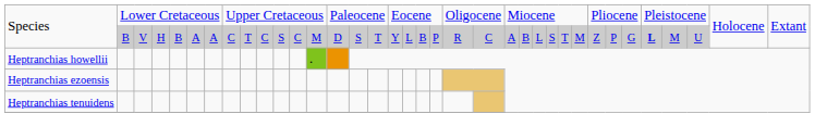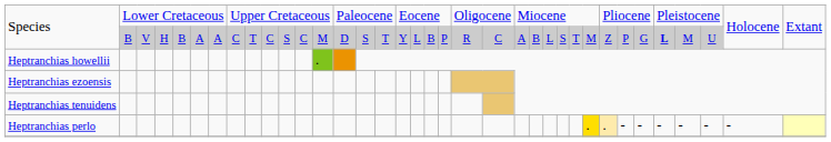 <table class="wikitable">
 <tr>
 <td rowspan="2">Species</td>
 <td colspan ="6"><a href='#'>Lower Cretaceous</a></td>
 <td colspan ="6"><a href='#'>Upper Cretaceous</a></td>
 <td colspan ="3"><a href='#'>Paleocene</a></td>
 <td colspan ="4"><a href='#'>Eocene</a></td>
 <td colspan ="2"><a href='#'>Oligocene</a></td>
 <td colspan ="6"><a href='#'>Miocene</a></td>
 <td colspan ="3"><a href='#'>Pliocene</a></td>
 <td colspan="3"><a href='#'>Pleistocene</a></td>
 <td rowspan="2"><a href='#'>Holocene</a></td>
 <td rowspan="2"><a href='#'>Extant</a></td>
 </tr>
 <tr align="center" bgcolor="cccccc">
 <td><small><a href='#'>B</a></small></td>
 <td><small><a href='#'>V</a></small></td>
 <td><small><a href='#'>H</a></small></td>
 <td><small><a href='#'>B</a></small></td>
 <td><small><a href='#'>A</a></small></td>
 <td><small><a href='#'>A</a></small></td>
 <td><small><a href='#'>C</a></small></td>
 <td><small><a href='#'>T</a></small></td>
 <td><small><a href='#'>C</a></small></td>
 <td><small><a href='#'>S</a></small></td>
 <td><small><a href='#'>C</a></small></td>
 <td><small><a href='#'>M</a></small></td>
 <td><small><a href='#'>D</a></small></td>
 <td><small><a href='#'>S</a></small></td>
 <td><small><a href='#'>T</a></small></td>
 <td><small><a href='#'>Y</a></small></td>
 <td><small><a href='#'>L</a></small></td>
 <td><small><a href='#'>B</a></small></td>
 <td><small><a href='#'>P</a></small></td>
 <td><small><a href='#'>R</a></small></td>
 <td><small><a href='#'>C</a></small></td>
 <td><small><a href='#'>A</a></small></td>
 <td><small><a href='#'>B</a></small></td>
 <td><small><a href='#'>L</a></small></td>
 <td><small><a href='#'>S</a></small></td>
 <td><small><a href='#'>T</a></small></td>
 <td><small><a href='#'>M</a></small></td>
 <td><small><a href='#'>Z</a></small></td>
 <td><small><a href='#'>P</a></small></td>
 <td><small><a href='#'>G</a></small></td>
 <td><strong><small><a href='#'>L</a></small></strong></td>
 <td><small><a href='#'>M</a></small></td>
 <td><small><a href='#'>U</a></small></td>
 </tr>
 <tr>
 <td><small><a href='#'>Heptranchias howellii</a></small></td>
 <td></td>
 <td></td>
 <td></td>
 <td></td>
 <td></td>
 <td></td>
 <td></td>
 <td></td>
 <td></td>
 <td></td>
 <td></td>
 <td colspan ="1" style="background:#7FC31C">.</td>
 <td colspan ="1" style="background:#EB9301"></td>
 </tr>
 <tr>
 <td><small><a href='#'>Heptranchias ezoensis</a></small></td>
 <td></td>
 <td></td>
 <td></td>
 <td></td>
 <td></td>
 <td></td>
 <td></td>
 <td></td>
 <td></td>
 <td></td>
 <td></td>
 <td></td>
 <td></td>
 <td></td>
 <td></td>
 <td></td>
 <td></td>
 <td></td>
 <td></td>
 <td colspan ="2" style="background:#EAC672"></td>
 </tr>
 <tr>
 <td><small><a href='#'>Heptranchias tenuidens</a></small></td>
 <td></td>
 <td></td>
 <td></td>
 <td></td>
 <td></td>
 <td></td>
 <td></td>
 <td></td>
 <td></td>
 <td></td>
 <td></td>
 <td></td>
 <td></td>
 <td></td>
 <td></td>
 <td></td>
 <td></td>
 <td></td>
 <td></td>
 <td></td>
 <td colspan ="1" style="background:#EAC672"></td>
 </tr>
 <tr>
+<td><small><a href='#'>Heptranchias perlo</a></small></td>
+<td></td>
+<td></td>
+<td></td>
+<td></td>
+<td></td>
+<td></td>
+<td></td>
+<td></td>
+<td></td>
+<td></td>
+<td></td>
+<td></td>
+<td></td>
+<td></td>
+<td></td>
+<td></td>
+<td></td>
+<td></td>
+<td></td>
+<td></td>
+<td></td>
+<td></td>
+<td></td>
+<td></td>
+<td></td>
+<td></td>
+<td colspan ="1" style="background:#FFDE00">.</td>
+<td colspan ="1" style="background:#FEEBAC">.</td>
+<td>-</td>
+<td>-</td>
+<td>-</td>
+<td>-</td>
+<td>-</td>
+<td>-</td>
+<td colspan ="1" style="background:#FFFFB8"></td>
+</tr>
+<tr>
 </tr>
 </table>
